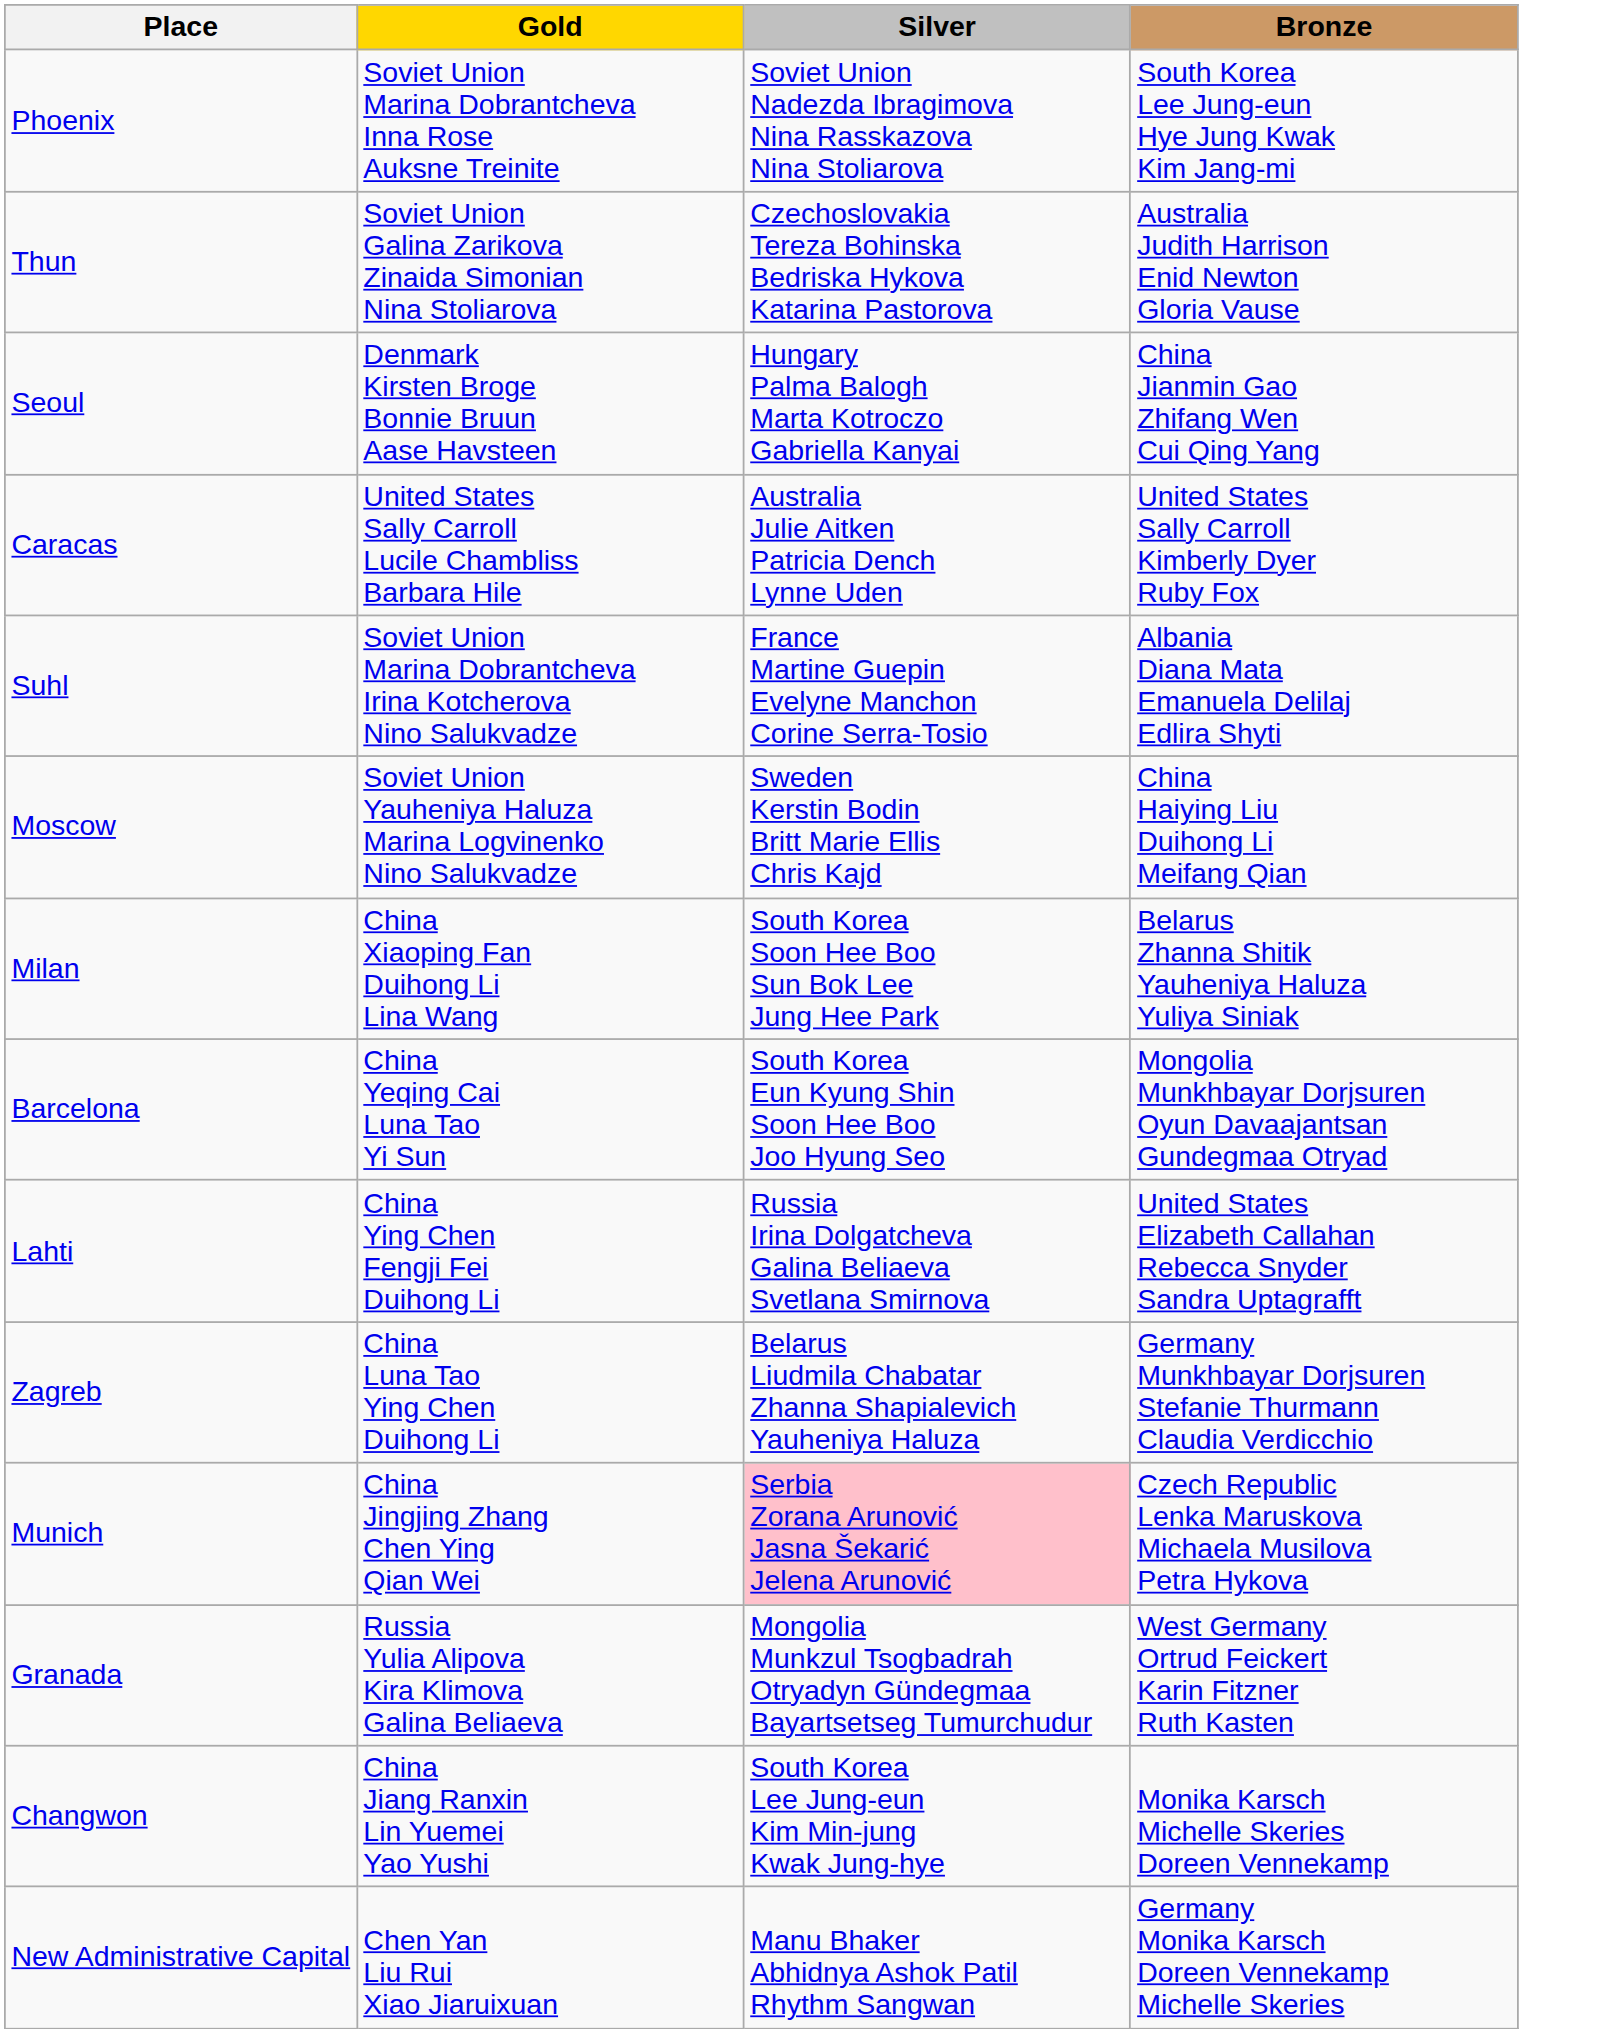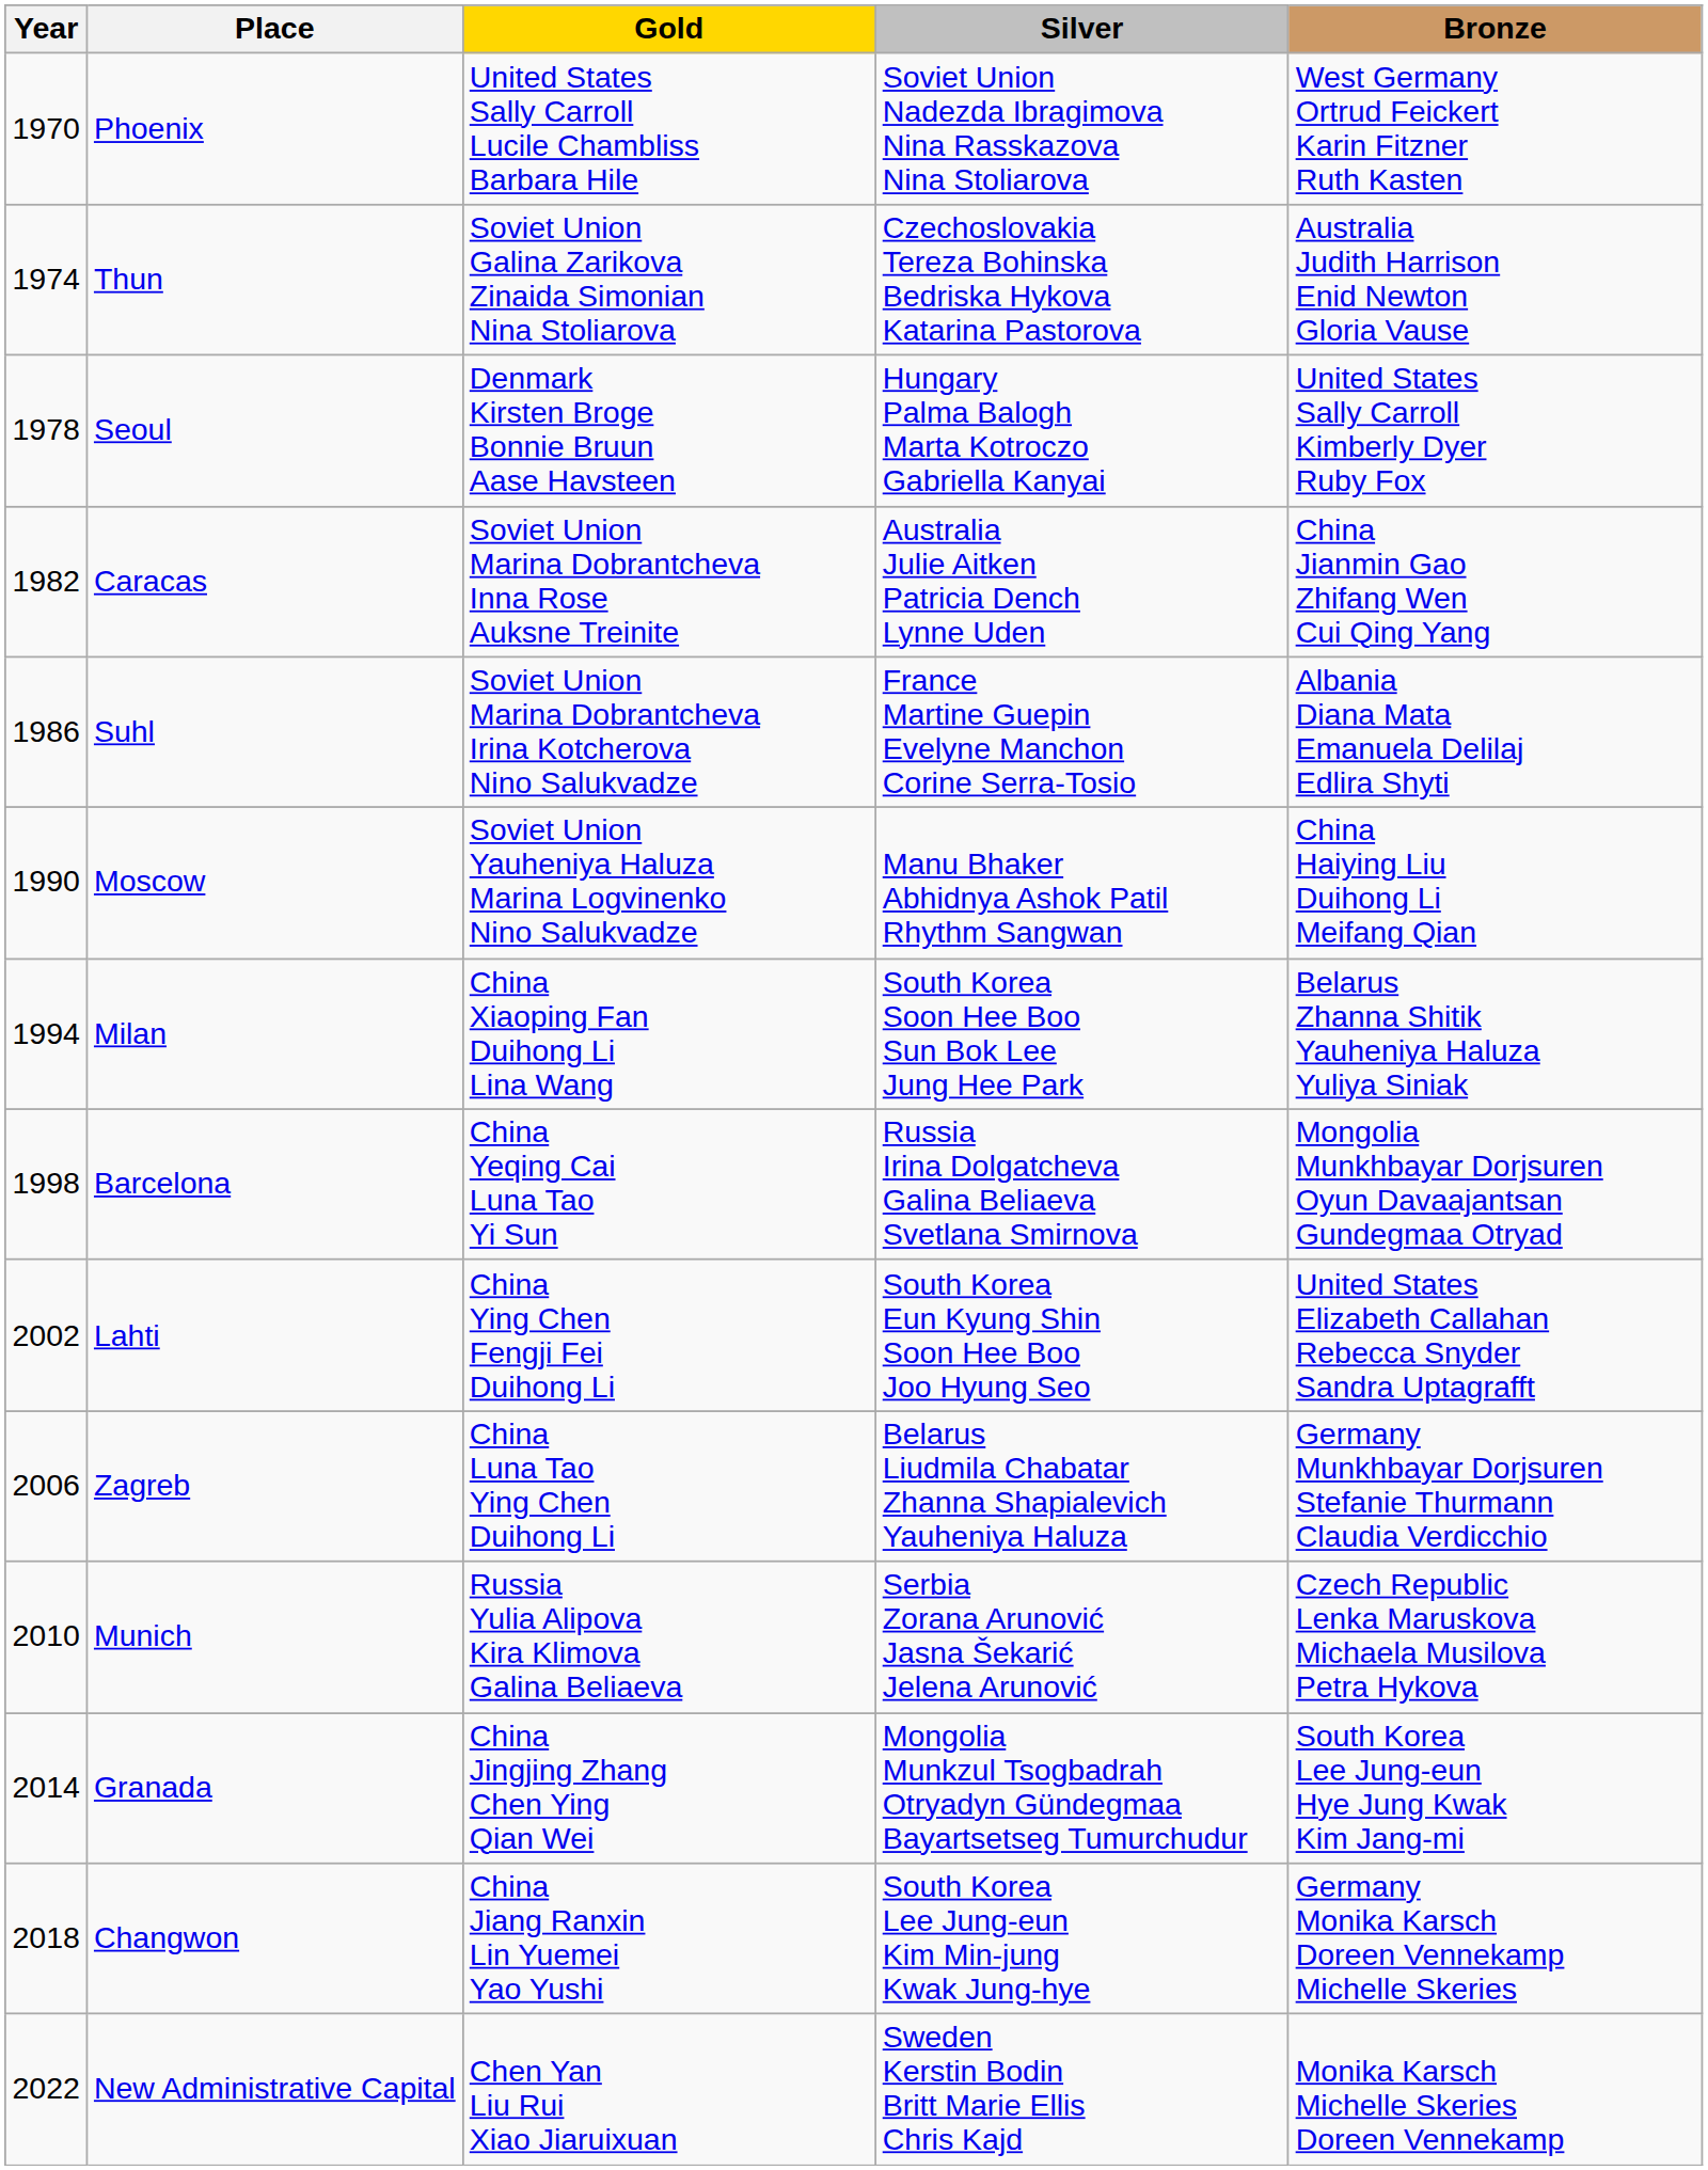 <table class="wikitable">
 <tr>
+<th>Year</th>
 <th>Place</th>
 <th style="background:gold"    width="210">Gold</th>
 <th style="background:silver"  width="210">Silver</th>
 <th style="background:#cc9966" width="210">Bronze</th>
 </tr>
 <tr>
+<td>1970</td>
 <td> <a href='#'>Phoenix</a></td>
-<td> <a href='#'>Soviet Union</a><br><a href='#'>Marina Dobrantcheva</a><br><a href='#'>Inna Rose</a><br><a href='#'>Auksne Treinite</a></td>
+<td> <a href='#'>United States</a><br><a href='#'>Sally Carroll</a><br><a href='#'>Lucile Chambliss</a><br><a href='#'>Barbara Hile</a></td>
 <td> <a href='#'>Soviet Union</a><br><a href='#'>Nadezda Ibragimova</a><br><a href='#'>Nina Rasskazova</a><br><a href='#'>Nina Stoliarova</a></td>
-<td> <a href='#'>South Korea</a><br><a href='#'>Lee Jung-eun</a><br><a href='#'>Hye Jung Kwak</a><br><a href='#'>Kim Jang-mi</a></td>
+<td> <a href='#'>West Germany</a><br><a href='#'>Ortrud Feickert</a><br><a href='#'>Karin Fitzner</a><br><a href='#'>Ruth Kasten</a></td>
 </tr>
 <tr>
+<td>1974</td>
 <td> <a href='#'>Thun</a></td>
 <td> <a href='#'>Soviet Union</a><br><a href='#'>Galina Zarikova</a><br><a href='#'>Zinaida Simonian</a><br><a href='#'>Nina Stoliarova</a></td>
 <td> <a href='#'>Czechoslovakia</a><br><a href='#'>Tereza Bohinska</a><br><a href='#'>Bedriska Hykova</a><br><a href='#'>Katarina Pastorova</a></td>
 <td> <a href='#'>Australia</a><br><a href='#'>Judith Harrison</a><br><a href='#'>Enid Newton</a><br><a href='#'>Gloria Vause</a></td>
 </tr>
 <tr>
+<td>1978</td>
 <td> <a href='#'>Seoul</a></td>
 <td> <a href='#'>Denmark</a><br><a href='#'>Kirsten Broge</a><br><a href='#'>Bonnie Bruun</a><br><a href='#'>Aase Havsteen</a></td>
 <td> <a href='#'>Hungary</a><br><a href='#'>Palma Balogh</a><br><a href='#'>Marta Kotroczo</a><br><a href='#'>Gabriella Kanyai</a></td>
+<td> <a href='#'>United States</a><br><a href='#'>Sally Carroll</a><br><a href='#'>Kimberly Dyer</a><br><a href='#'>Ruby Fox</a></td>
+</tr>
+<tr>
+<td>1982</td>
+<td> <a href='#'>Caracas</a></td>
+<td> <a href='#'>Soviet Union</a><br><a href='#'>Marina Dobrantcheva</a><br><a href='#'>Inna Rose</a><br><a href='#'>Auksne Treinite</a></td>
+<td> <a href='#'>Australia</a><br><a href='#'>Julie Aitken</a><br><a href='#'>Patricia Dench</a><br><a href='#'>Lynne Uden</a></td>
 <td> <a href='#'>China</a><br><a href='#'>Jianmin Gao</a><br><a href='#'>Zhifang Wen</a><br><a href='#'>Cui Qing Yang</a></td>
 </tr>
 <tr>
-<td> <a href='#'>Caracas</a></td>
-<td> <a href='#'>United States</a><br><a href='#'>Sally Carroll</a><br><a href='#'>Lucile Chambliss</a><br><a href='#'>Barbara Hile</a></td>
-<td> <a href='#'>Australia</a><br><a href='#'>Julie Aitken</a><br><a href='#'>Patricia Dench</a><br><a href='#'>Lynne Uden</a></td>
-<td> <a href='#'>United States</a><br><a href='#'>Sally Carroll</a><br><a href='#'>Kimberly Dyer</a><br><a href='#'>Ruby Fox</a></td>
-</tr>
-<tr>
+<td>1986</td>
 <td> <a href='#'>Suhl</a></td>
 <td> <a href='#'>Soviet Union</a><br><a href='#'>Marina Dobrantcheva</a><br><a href='#'>Irina Kotcherova</a><br><a href='#'>Nino Salukvadze</a></td>
 <td> <a href='#'>France</a><br><a href='#'>Martine Guepin</a><br><a href='#'>Evelyne Manchon</a><br><a href='#'>Corine Serra-Tosio</a></td>
 <td> <a href='#'>Albania</a><br><a href='#'>Diana Mata</a><br><a href='#'>Emanuela Delilaj</a><br><a href='#'>Edlira Shyti</a></td>
 </tr>
 <tr>
+<td>1990</td>
 <td> <a href='#'>Moscow</a></td>
 <td> <a href='#'>Soviet Union</a><br><a href='#'>Yauheniya Haluza</a><br><a href='#'>Marina Logvinenko</a><br><a href='#'>Nino Salukvadze</a></td>
-<td> <a href='#'>Sweden</a><br><a href='#'>Kerstin Bodin</a><br><a href='#'>Britt Marie Ellis</a><br><a href='#'>Chris Kajd</a></td>
+<td><br><a href='#'>Manu Bhaker</a><br><a href='#'>Abhidnya Ashok Patil</a><br><a href='#'>Rhythm Sangwan</a></td>
 <td> <a href='#'>China</a><br><a href='#'>Haiying Liu</a><br><a href='#'>Duihong Li</a><br><a href='#'>Meifang Qian</a></td>
 </tr>
 <tr>
+<td>1994</td>
 <td> <a href='#'>Milan</a></td>
 <td> <a href='#'>China</a><br><a href='#'>Xiaoping Fan</a><br><a href='#'>Duihong Li</a><br><a href='#'>Lina Wang</a></td>
 <td> <a href='#'>South Korea</a><br><a href='#'>Soon Hee Boo</a><br><a href='#'>Sun Bok Lee</a><br><a href='#'>Jung Hee Park</a></td>
 <td> <a href='#'>Belarus</a><br><a href='#'>Zhanna Shitik</a><br><a href='#'>Yauheniya Haluza</a><br><a href='#'>Yuliya Siniak</a></td>
 </tr>
 <tr>
+<td>1998</td>
 <td> <a href='#'>Barcelona</a></td>
 <td> <a href='#'>China</a><br><a href='#'>Yeqing Cai</a><br><a href='#'>Luna Tao</a><br><a href='#'>Yi Sun</a></td>
-<td> <a href='#'>South Korea</a><br><a href='#'>Eun Kyung Shin</a><br><a href='#'>Soon Hee Boo</a><br><a href='#'>Joo Hyung Seo</a></td>
+<td> <a href='#'>Russia</a><br><a href='#'>Irina Dolgatcheva</a><br><a href='#'>Galina Beliaeva</a><br><a href='#'>Svetlana Smirnova</a></td>
 <td> <a href='#'>Mongolia</a><br><a href='#'>Munkhbayar Dorjsuren</a><br><a href='#'>Oyun Davaajantsan</a><br><a href='#'>Gundegmaa Otryad</a></td>
 </tr>
 <tr>
+<td>2002</td>
 <td> <a href='#'>Lahti</a></td>
 <td> <a href='#'>China</a><br><a href='#'>Ying Chen</a><br><a href='#'>Fengji Fei</a><br><a href='#'>Duihong Li</a></td>
-<td> <a href='#'>Russia</a><br><a href='#'>Irina Dolgatcheva</a><br><a href='#'>Galina Beliaeva</a><br><a href='#'>Svetlana Smirnova</a></td>
+<td> <a href='#'>South Korea</a><br><a href='#'>Eun Kyung Shin</a><br><a href='#'>Soon Hee Boo</a><br><a href='#'>Joo Hyung Seo</a></td>
 <td> <a href='#'>United States</a><br><a href='#'>Elizabeth Callahan</a><br><a href='#'>Rebecca Snyder</a><br><a href='#'>Sandra Uptagrafft</a></td>
 </tr>
 <tr>
+<td>2006</td>
 <td> <a href='#'>Zagreb</a></td>
 <td> <a href='#'>China</a><br><a href='#'>Luna Tao</a><br><a href='#'>Ying Chen</a><br><a href='#'>Duihong Li</a></td>
 <td> <a href='#'>Belarus</a><br><a href='#'>Liudmila Chabatar</a><br><a href='#'>Zhanna Shapialevich</a><br><a href='#'>Yauheniya Haluza</a></td>
 <td> <a href='#'>Germany</a><br><a href='#'>Munkhbayar Dorjsuren</a><br><a href='#'>Stefanie Thurmann</a><br><a href='#'>Claudia Verdicchio</a></td>
 </tr>
 <tr>
+<td>2010</td>
 <td> <a href='#'>Munich</a></td>
-<td> <a href='#'>China</a><br><a href='#'>Jingjing Zhang</a><br><a href='#'>Chen Ying</a><br><a href='#'>Qian Wei</a></td>
-<td style="background: pink;"> <a href='#'>Serbia</a><br><a href='#'>Zorana Arunović</a><br><a href='#'>Jasna Šekarić</a><br><a href='#'>Jelena Arunović</a></td>
+<td> <a href='#'>Russia</a><br><a href='#'>Yulia Alipova</a><br><a href='#'>Kira Klimova</a><br><a href='#'>Galina Beliaeva</a></td>
+<td> <a href='#'>Serbia</a><br><a href='#'>Zorana Arunović</a><br><a href='#'>Jasna Šekarić</a><br><a href='#'>Jelena Arunović</a></td>
 <td> <a href='#'>Czech Republic</a><br><a href='#'>Lenka Maruskova</a><br><a href='#'>Michaela Musilova</a><br><a href='#'>Petra Hykova</a></td>
 </tr>
 <tr>
+<td>2014</td>
 <td> <a href='#'>Granada</a></td>
-<td> <a href='#'>Russia</a><br><a href='#'>Yulia Alipova</a><br><a href='#'>Kira Klimova</a><br><a href='#'>Galina Beliaeva</a></td>
+<td> <a href='#'>China</a><br><a href='#'>Jingjing Zhang</a><br><a href='#'>Chen Ying</a><br><a href='#'>Qian Wei</a></td>
 <td> <a href='#'>Mongolia</a><br><a href='#'>Munkzul Tsogbadrah</a><br><a href='#'>Otryadyn Gündegmaa</a><br><a href='#'>Bayartsetseg Tumurchudur</a></td>
-<td> <a href='#'>West Germany</a><br><a href='#'>Ortrud Feickert</a><br><a href='#'>Karin Fitzner</a><br><a href='#'>Ruth Kasten</a></td>
+<td> <a href='#'>South Korea</a><br><a href='#'>Lee Jung-eun</a><br><a href='#'>Hye Jung Kwak</a><br><a href='#'>Kim Jang-mi</a></td>
 </tr>
 <tr>
+<td>2018</td>
 <td> <a href='#'>Changwon</a></td>
 <td> <a href='#'>China</a><br><a href='#'>Jiang Ranxin</a><br><a href='#'>Lin Yuemei</a><br><a href='#'>Yao Yushi</a></td>
 <td> <a href='#'>South Korea</a><br><a href='#'>Lee Jung-eun</a><br><a href='#'>Kim Min-jung</a><br><a href='#'>Kwak Jung-hye</a></td>
+<td> <a href='#'>Germany</a><br><a href='#'>Monika Karsch</a><br><a href='#'>Doreen Vennekamp</a><br><a href='#'>Michelle Skeries</a></td>
+</tr>
+<tr>
+<td>2022</td>
+<td> <a href='#'>New Administrative Capital</a></td>
+<td><br><a href='#'>Chen Yan</a><br><a href='#'>Liu Rui</a><br><a href='#'>Xiao Jiaruixuan</a></td>
+<td> <a href='#'>Sweden</a><br><a href='#'>Kerstin Bodin</a><br><a href='#'>Britt Marie Ellis</a><br><a href='#'>Chris Kajd</a></td>
 <td><br><a href='#'>Monika Karsch</a><br><a href='#'>Michelle Skeries</a><br><a href='#'>Doreen Vennekamp</a></td>
 </tr>
-<tr>
-<td> <a href='#'>New Administrative Capital</a></td>
-<td><br><a href='#'>Chen Yan</a><br><a href='#'>Liu Rui</a><br><a href='#'>Xiao Jiaruixuan</a></td>
-<td><br><a href='#'>Manu Bhaker</a><br><a href='#'>Abhidnya Ashok Patil</a><br><a href='#'>Rhythm Sangwan</a></td>
-<td> <a href='#'>Germany</a><br><a href='#'>Monika Karsch</a><br><a href='#'>Doreen Vennekamp</a><br><a href='#'>Michelle Skeries</a></td>
-</tr>
 </table>
